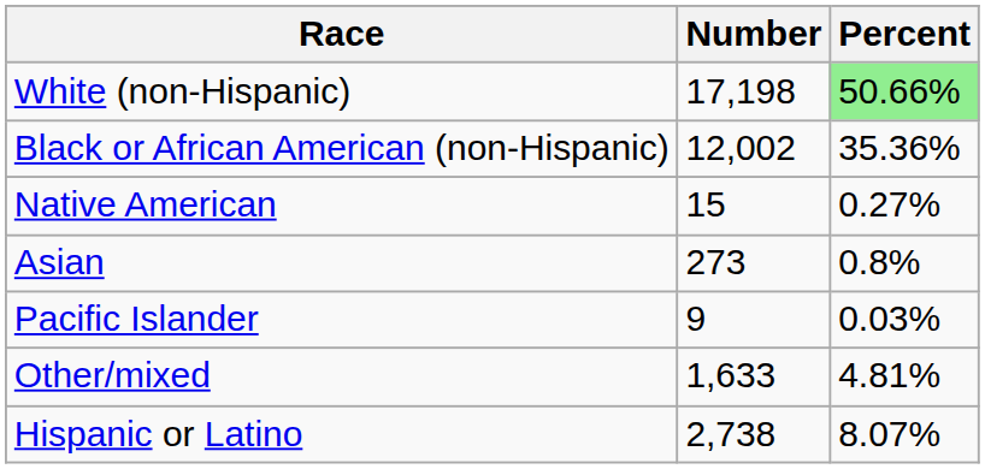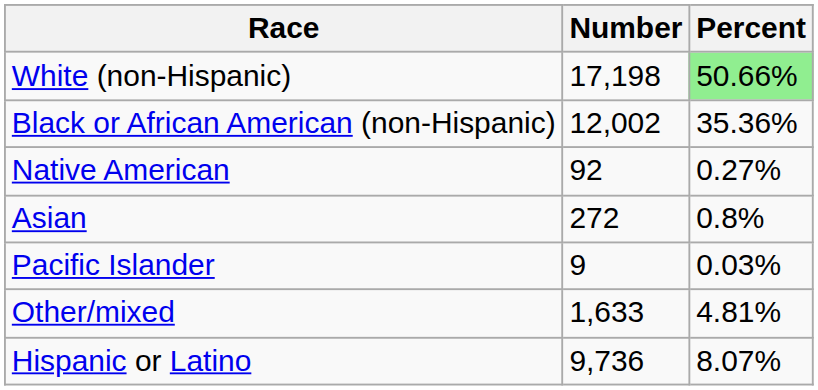 <table class="wikitable">
 <tr>
 <th>Race</th>
 <th>Number</th>
 <th>Percent</th>
 </tr>
 <tr>
 <td><a href='#'>White</a> (non-Hispanic)</td>
 <td>17,198</td>
 <td style="background: lightgreen;">50.66%</td>
 </tr>
 <tr>
 <td><a href='#'>Black or African American</a> (non-Hispanic)</td>
 <td>12,002</td>
 <td>35.36%</td>
 </tr>
 <tr>
 <td><a href='#'>Native American</a></td>
-<td>15</td>
+<td>92</td>
 <td>0.27%</td>
 </tr>
 <tr>
 <td><a href='#'>Asian</a></td>
-<td>273</td>
+<td>272</td>
 <td>0.8%</td>
 </tr>
 <tr>
 <td><a href='#'>Pacific Islander</a></td>
 <td>9</td>
 <td>0.03%</td>
 </tr>
 <tr>
 <td><a href='#'>Other/mixed</a></td>
 <td>1,633</td>
 <td>4.81%</td>
 </tr>
 <tr>
 <td><a href='#'>Hispanic</a> or <a href='#'>Latino</a></td>
-<td>2,738</td>
+<td>9,736</td>
 <td>8.07%</td>
 </tr>
 </table>
